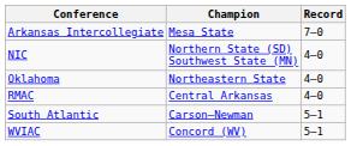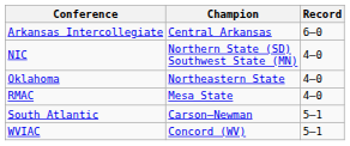 <table class="wikitable">
 <tr>
 <th>Conference</th>
 <th>Champion</th>
 <th>Record</th>
 </tr>
 <tr>
 <td><a href='#'>Arkansas Intercollegiate</a></td>
-<td><a href='#'>Mesa State</a></td>
-<td>7–0</td>
+<td><a href='#'>Central Arkansas</a></td>
+<td>6—0</td>
 </tr>
 <tr>
 <td><a href='#'>NIC</a></td>
 <td><a href='#'>Northern State (SD)</a><br><a href='#'>Southwest State (MN)</a></td>
 <td>4–0</td>
 </tr>
 <tr>
 <td><a href='#'>Oklahoma</a></td>
 <td><a href='#'>Northeastern State</a></td>
 <td>4–0</td>
 </tr>
 <tr>
 <td><a href='#'>RMAC</a></td>
-<td><a href='#'>Central Arkansas</a></td>
+<td><a href='#'>Mesa State</a></td>
 <td>4–0</td>
 </tr>
 <tr>
 <td><a href='#'>South Atlantic</a></td>
 <td><a href='#'>Carson–Newman</a></td>
 <td>5–1</td>
 </tr>
 <tr>
 <td><a href='#'>WVIAC</a></td>
 <td><a href='#'>Concord (WV)</a></td>
 <td>5–1</td>
 </tr>
 </table>
